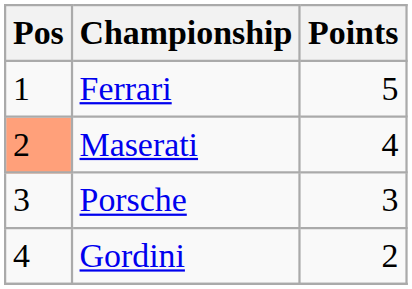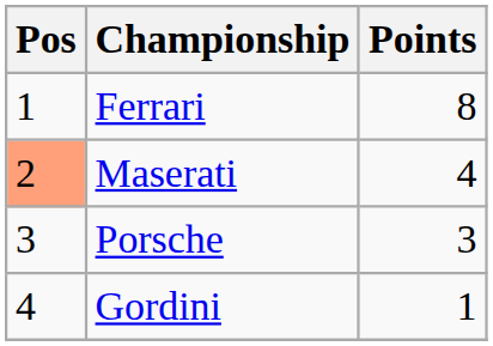 <table class="wikitable" style="font-size: 95%;">
 <tr>
 <th>Pos</th>
 <th>Championship</th>
 <th>Points</th>
 </tr>
 <tr>
 <td>1</td>
 <td> <a href='#'>Ferrari</a></td>
-<td align="right">5</td>
+<td align="right">8</td>
 </tr>
 <tr>
 <td style="background: lightsalmon;">2</td>
 <td> <a href='#'>Maserati</a></td>
 <td align="right">4</td>
 </tr>
 <tr>
 <td>3</td>
 <td> <a href='#'>Porsche</a></td>
 <td align="right">3</td>
 </tr>
 <tr>
 <td>4</td>
 <td> <a href='#'>Gordini</a></td>
-<td align="right">2</td>
+<td align="right">1</td>
 </tr>
 <tr>
 </tr>
 </table>
